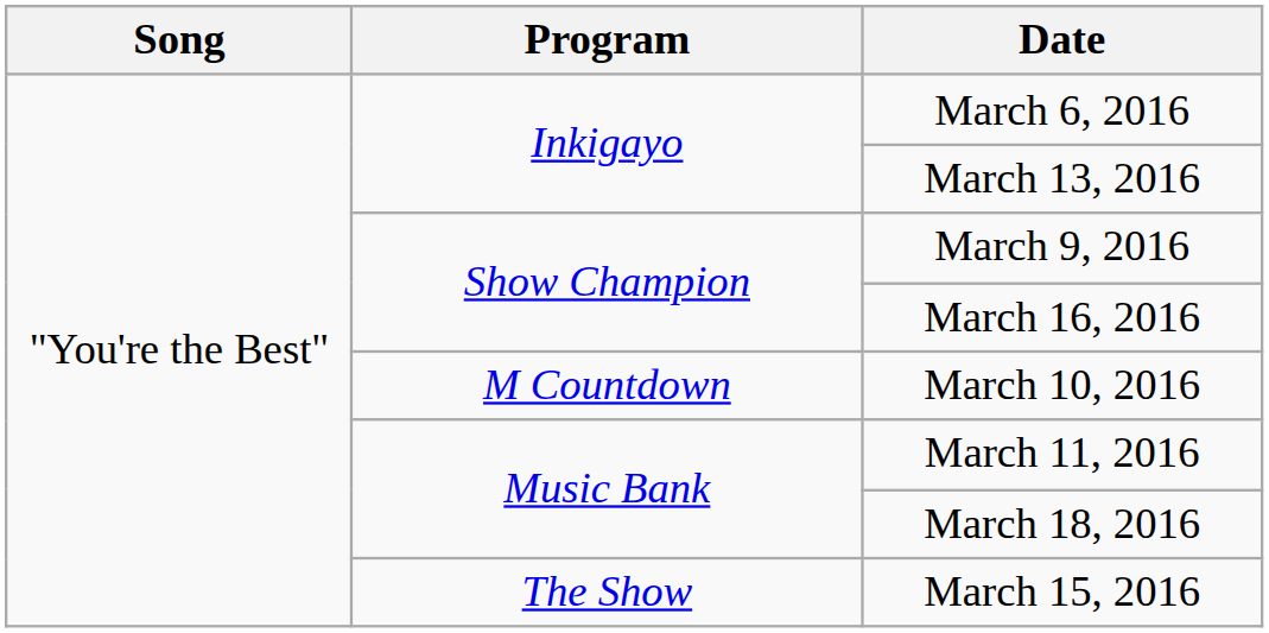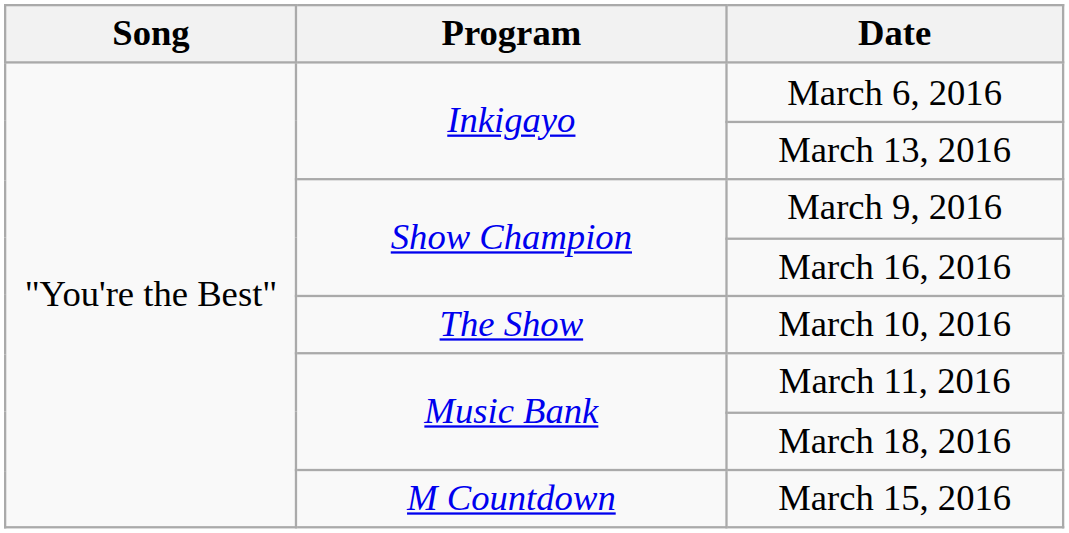 <table class="wikitable" style="text-align:center">
 <tr>
 <th width="120">Song</th>
 <th width="180">Program</th>
 <th width="140">Date</th>
 </tr>
 <tr>
 <td rowspan="8">"You're the Best"</td>
 <td rowspan="2"><em><a href='#'>Inkigayo</a></em></td>
 <td>March 6, 2016</td>
 </tr>
 <tr>
 <td>March 13, 2016</td>
 </tr>
 <tr>
 <td rowspan="2"><em><a href='#'>Show Champion</a></em></td>
 <td>March 9, 2016</td>
 </tr>
 <tr>
 <td>March 16, 2016</td>
 </tr>
 <tr>
-<td rowspan="1"><em><a href='#'>M Countdown</a></em></td>
+<td><em><a href='#'>The Show</a></em></td>
 <td>March 10, 2016</td>
 </tr>
 <tr>
 <td rowspan="2"><em><a href='#'>Music Bank</a></em></td>
 <td>March 11, 2016</td>
 </tr>
 <tr>
 <td>March 18, 2016</td>
 </tr>
 <tr>
-<td><em><a href='#'>The Show</a></em></td>
+<td rowspan="1"><em><a href='#'>M Countdown</a></em></td>
 <td>March 15, 2016</td>
 </tr>
 </table>
